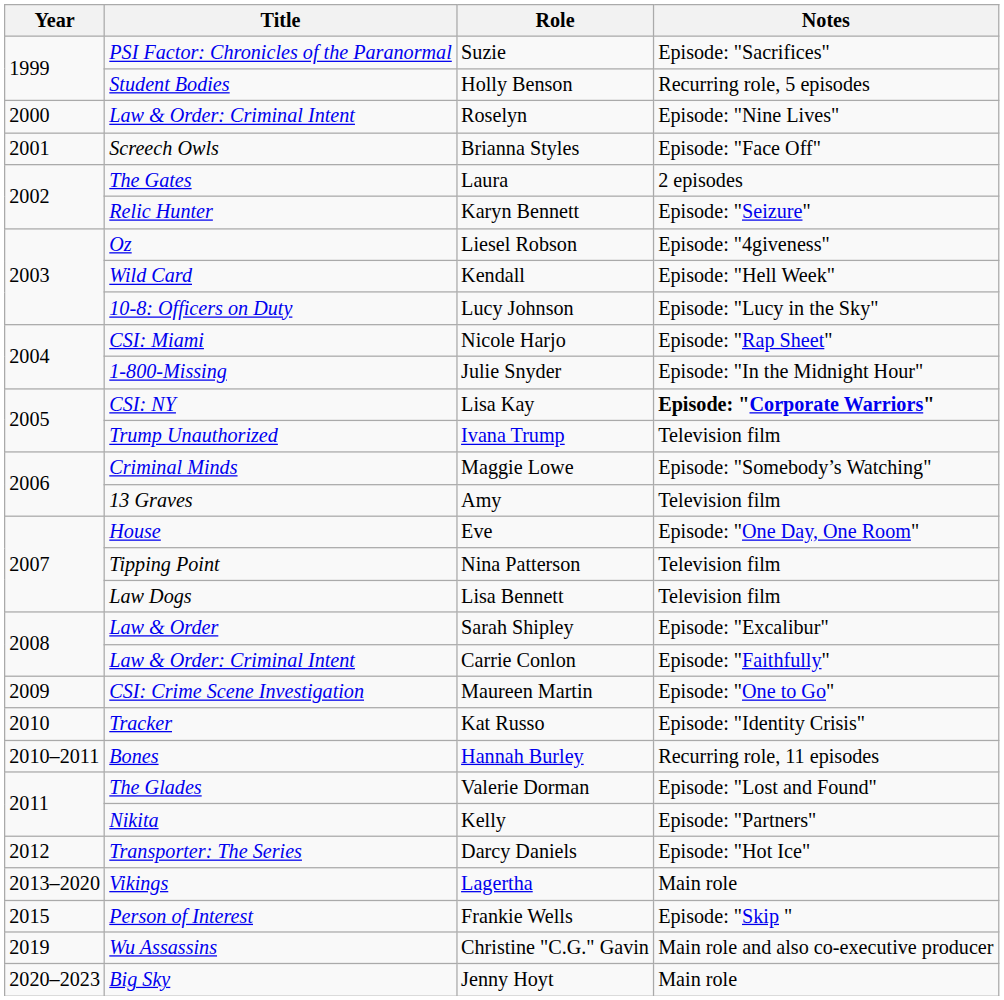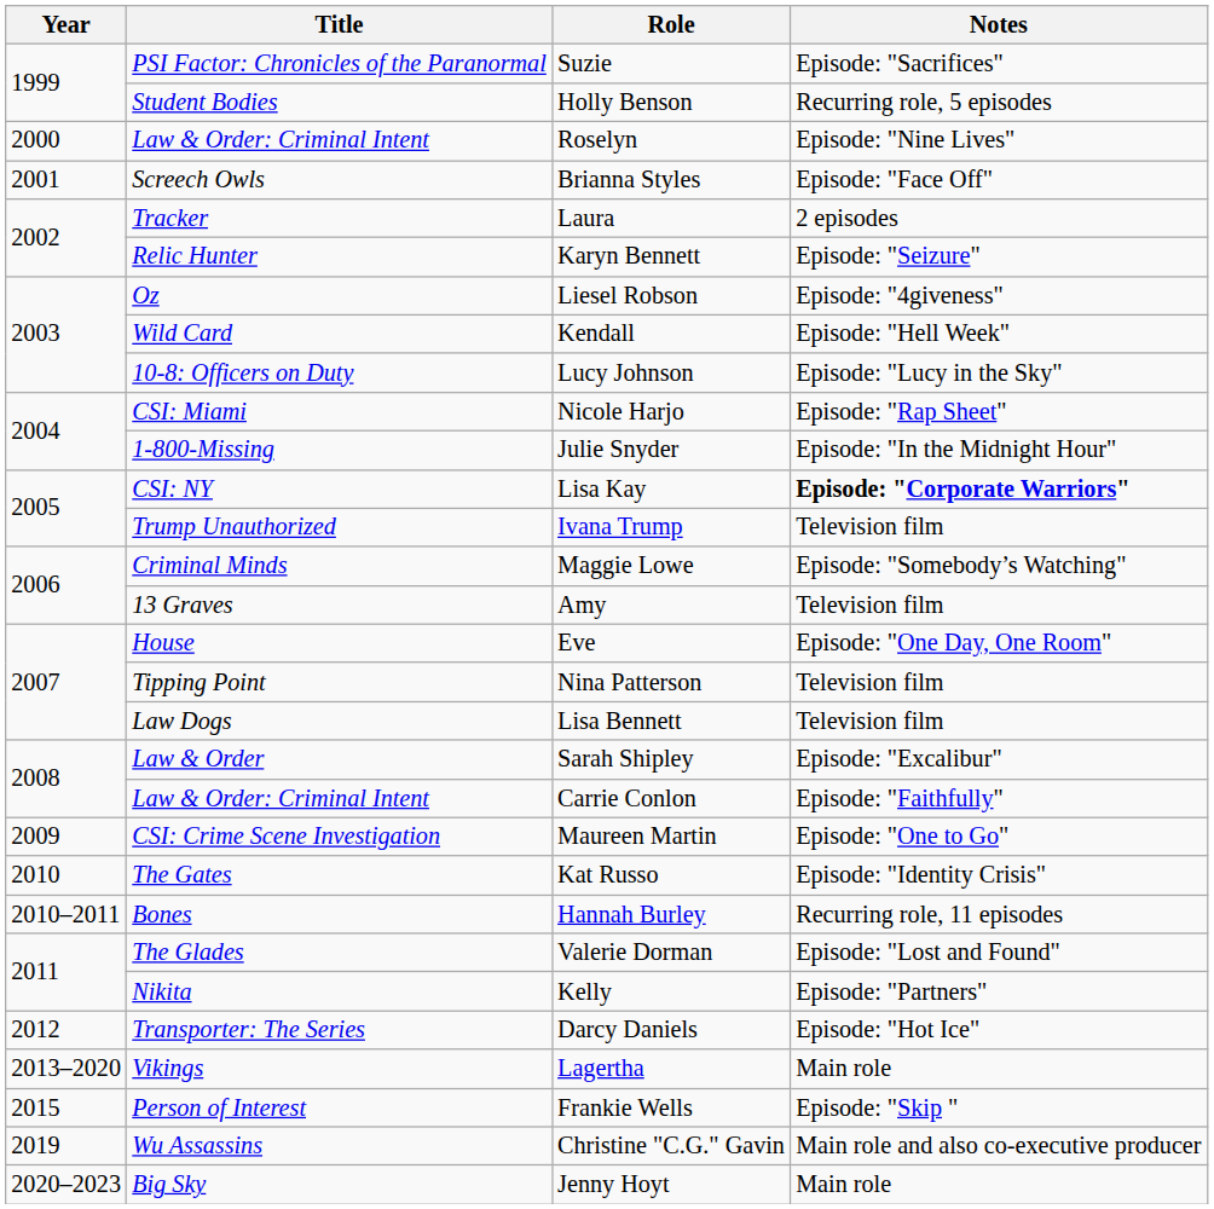 <table class="wikitable sortable">
 <tr>
 <th>Year</th>
 <th>Title</th>
 <th>Role</th>
 <th class="unsortable">Notes</th>
 </tr>
 <tr>
 <td rowspan="2">1999</td>
 <td><em><a href='#'>PSI Factor: Chronicles of the Paranormal</a></em></td>
 <td>Suzie</td>
 <td>Episode: "Sacrifices"</td>
 </tr>
 <tr>
 <td><em><a href='#'>Student Bodies</a></em></td>
 <td>Holly Benson</td>
 <td>Recurring role, 5 episodes</td>
 </tr>
 <tr>
 <td>2000</td>
 <td><em><a href='#'>Law & Order: Criminal Intent</a></em></td>
 <td>Roselyn</td>
 <td>Episode: "Nine Lives"</td>
 </tr>
 <tr>
 <td>2001</td>
 <td><em>Screech Owls</em></td>
 <td>Brianna Styles</td>
 <td>Episode: "Face Off"</td>
 </tr>
 <tr>
 <td rowspan="2">2002</td>
-<td data-sort-value="Gates, The"><em><a href='#'>The Gates</a></em></td>
+<td><em><a href='#'>Tracker</a></em></td>
 <td>Laura</td>
 <td>2 episodes</td>
 </tr>
 <tr>
 <td><em><a href='#'>Relic Hunter</a></em></td>
 <td>Karyn Bennett</td>
 <td>Episode: "<a href='#'>Seizure</a>"</td>
 </tr>
 <tr>
 <td rowspan="3">2003</td>
 <td><em><a href='#'>Oz</a></em></td>
 <td>Liesel Robson</td>
 <td>Episode: "4giveness"</td>
 </tr>
 <tr>
 <td><em><a href='#'>Wild Card</a></em></td>
 <td>Kendall</td>
 <td>Episode: "Hell Week"</td>
 </tr>
 <tr>
 <td><em><a href='#'>10-8: Officers on Duty</a></em></td>
 <td>Lucy Johnson</td>
 <td>Episode: "Lucy in the Sky"</td>
 </tr>
 <tr>
 <td rowspan="2">2004</td>
 <td><em><a href='#'>CSI: Miami</a></em></td>
 <td>Nicole Harjo</td>
 <td>Episode: "<a href='#'>Rap Sheet</a>"</td>
 </tr>
 <tr>
 <td><em><a href='#'>1-800-Missing</a></em></td>
 <td>Julie Snyder</td>
 <td>Episode: "In the Midnight Hour"</td>
 </tr>
 <tr>
 <td rowspan="2">2005</td>
 <td><em><a href='#'>CSI: NY</a></em></td>
 <td>Lisa Kay</td>
 <td><strong>Episode: "<a href='#'>Corporate Warriors</a>"</strong></td>
 </tr>
 <tr>
 <td><em><a href='#'>Trump Unauthorized</a></em></td>
 <td><a href='#'>Ivana Trump</a></td>
 <td>Television film</td>
 </tr>
 <tr>
 <td rowspan="2">2006</td>
 <td><em><a href='#'>Criminal Minds</a></em></td>
 <td>Maggie Lowe</td>
 <td>Episode: "Somebody’s Watching"</td>
 </tr>
 <tr>
 <td><em>13 Graves</em></td>
 <td>Amy</td>
 <td>Television film</td>
 </tr>
 <tr>
 <td rowspan="3">2007</td>
 <td><em><a href='#'>House</a></em></td>
 <td>Eve</td>
 <td>Episode: "<a href='#'>One Day, One Room</a>"</td>
 </tr>
 <tr>
 <td><em>Tipping Point</em></td>
 <td>Nina Patterson</td>
 <td>Television film</td>
 </tr>
 <tr>
 <td><em>Law Dogs</em></td>
 <td>Lisa Bennett</td>
 <td>Television film</td>
 </tr>
 <tr>
 <td rowspan="2">2008</td>
 <td><em><a href='#'>Law & Order</a></em></td>
 <td>Sarah Shipley</td>
 <td>Episode: "Excalibur"</td>
 </tr>
 <tr>
 <td><em><a href='#'>Law & Order: Criminal Intent</a></em></td>
 <td>Carrie Conlon</td>
 <td>Episode: "<a href='#'>Faithfully</a>"</td>
 </tr>
 <tr>
 <td>2009</td>
 <td><em><a href='#'>CSI: Crime Scene Investigation</a></em></td>
 <td style="white-space: nowrap;">Maureen Martin</td>
 <td>Episode: "<a href='#'>One to Go</a>"</td>
 </tr>
 <tr>
 <td>2010</td>
-<td><em><a href='#'>Tracker</a></em></td>
+<td data-sort-value="Gates, The"><em><a href='#'>The Gates</a></em></td>
 <td>Kat Russo</td>
 <td>Episode: "Identity Crisis"</td>
 </tr>
 <tr>
 <td>2010–2011</td>
 <td><em><a href='#'>Bones</a></em></td>
 <td><a href='#'>Hannah Burley</a></td>
 <td>Recurring role, 11 episodes</td>
 </tr>
 <tr>
 <td rowspan="2">2011</td>
 <td data-sort-value="Glades, The"><em><a href='#'>The Glades</a></em></td>
 <td>Valerie Dorman</td>
 <td>Episode: "Lost and Found"</td>
 </tr>
 <tr>
 <td><em><a href='#'>Nikita</a></em></td>
 <td>Kelly</td>
 <td>Episode: "Partners"</td>
 </tr>
 <tr>
 <td>2012</td>
 <td><em><a href='#'>Transporter: The Series</a></em></td>
 <td>Darcy Daniels</td>
 <td>Episode: "Hot Ice"</td>
 </tr>
 <tr>
 <td>2013–2020</td>
 <td><em><a href='#'>Vikings</a></em></td>
 <td><a href='#'>Lagertha</a></td>
 <td>Main role</td>
 </tr>
 <tr>
 <td>2015</td>
 <td><em><a href='#'>Person of Interest</a></em></td>
 <td>Frankie Wells</td>
 <td>Episode: "<a href='#'>Skip</a> "</td>
 </tr>
 <tr>
 <td>2019</td>
 <td><em><a href='#'>Wu Assassins</a></em></td>
 <td>Christine "C.G." Gavin</td>
 <td>Main role and also co-executive producer</td>
 </tr>
 <tr>
 <td>2020–2023</td>
 <td><em><a href='#'>Big Sky</a></em></td>
 <td>Jenny Hoyt</td>
 <td>Main role</td>
 </tr>
 </table>
